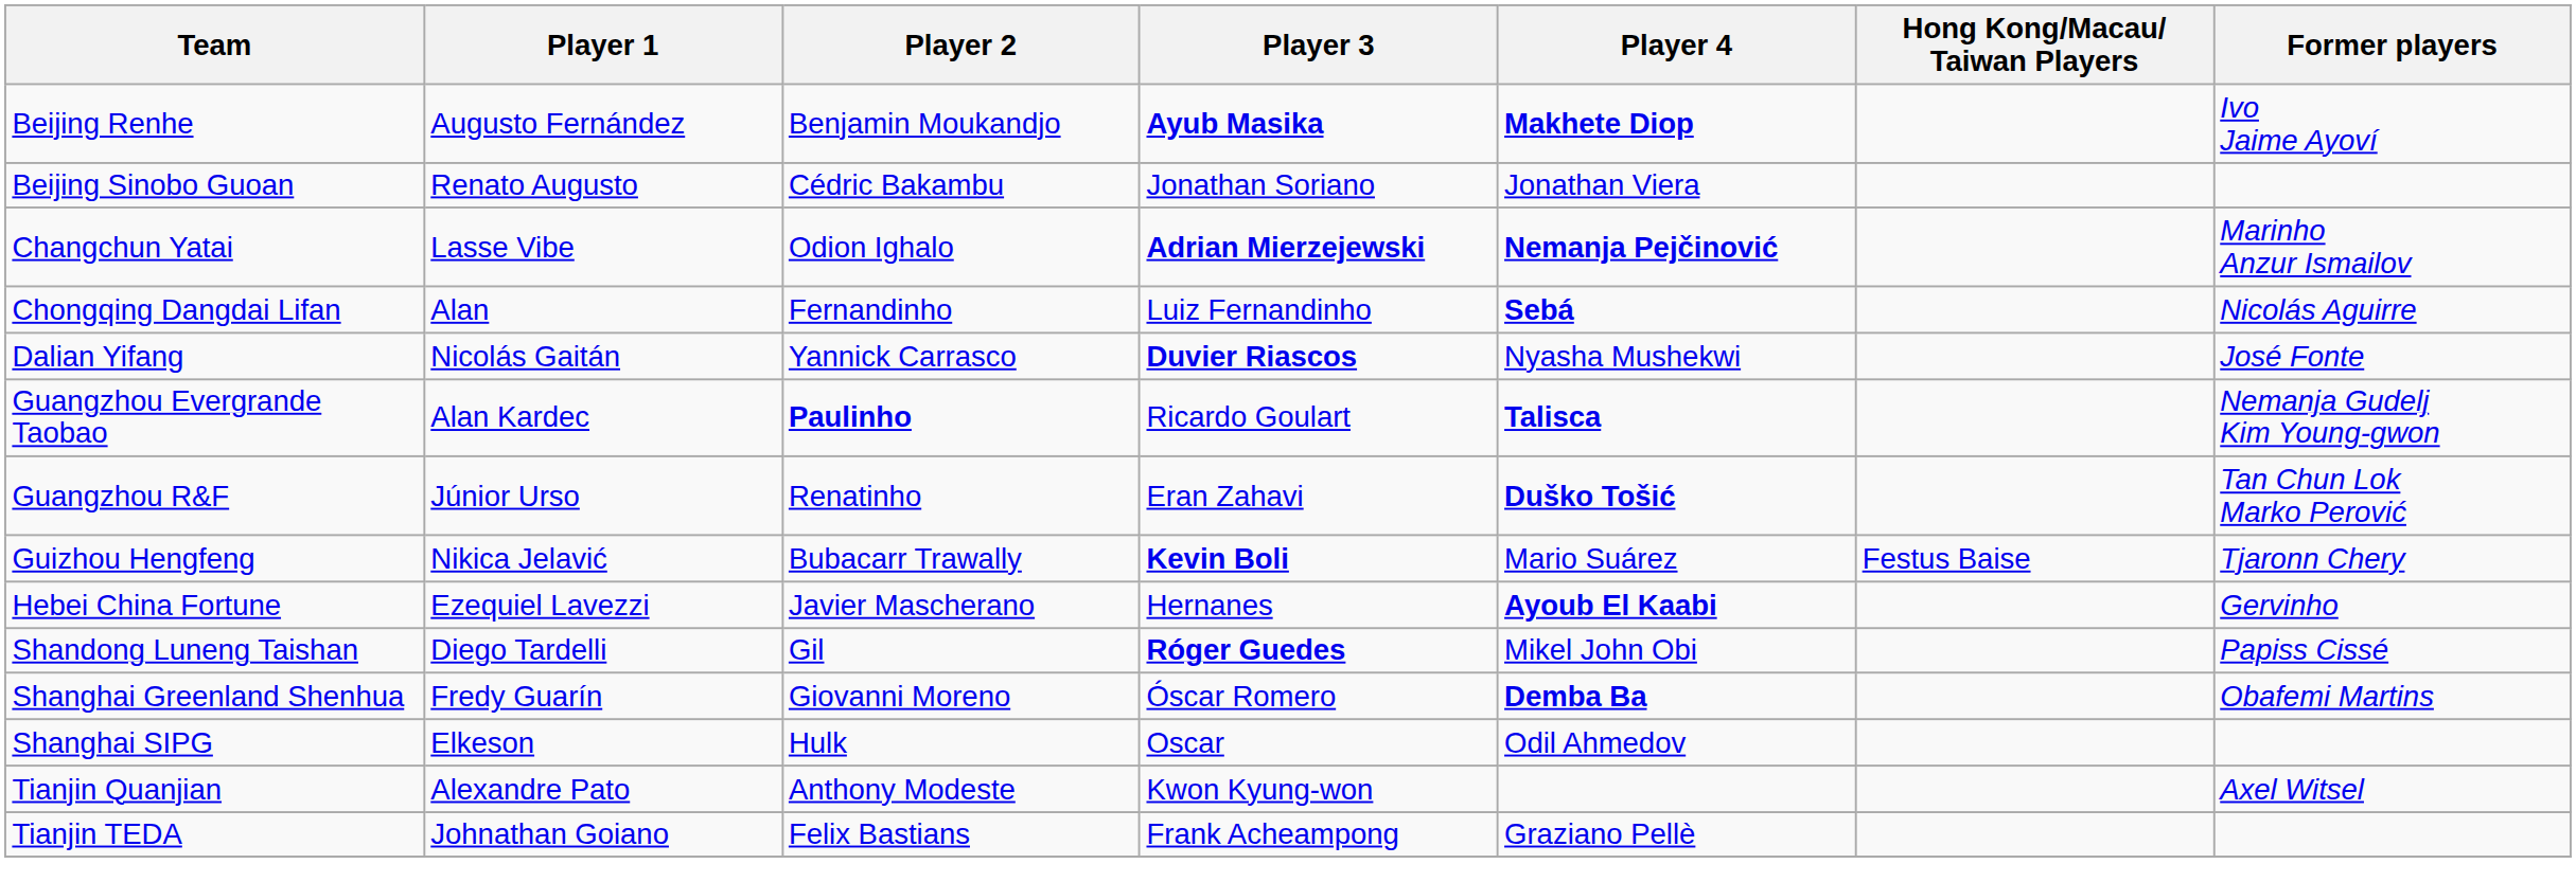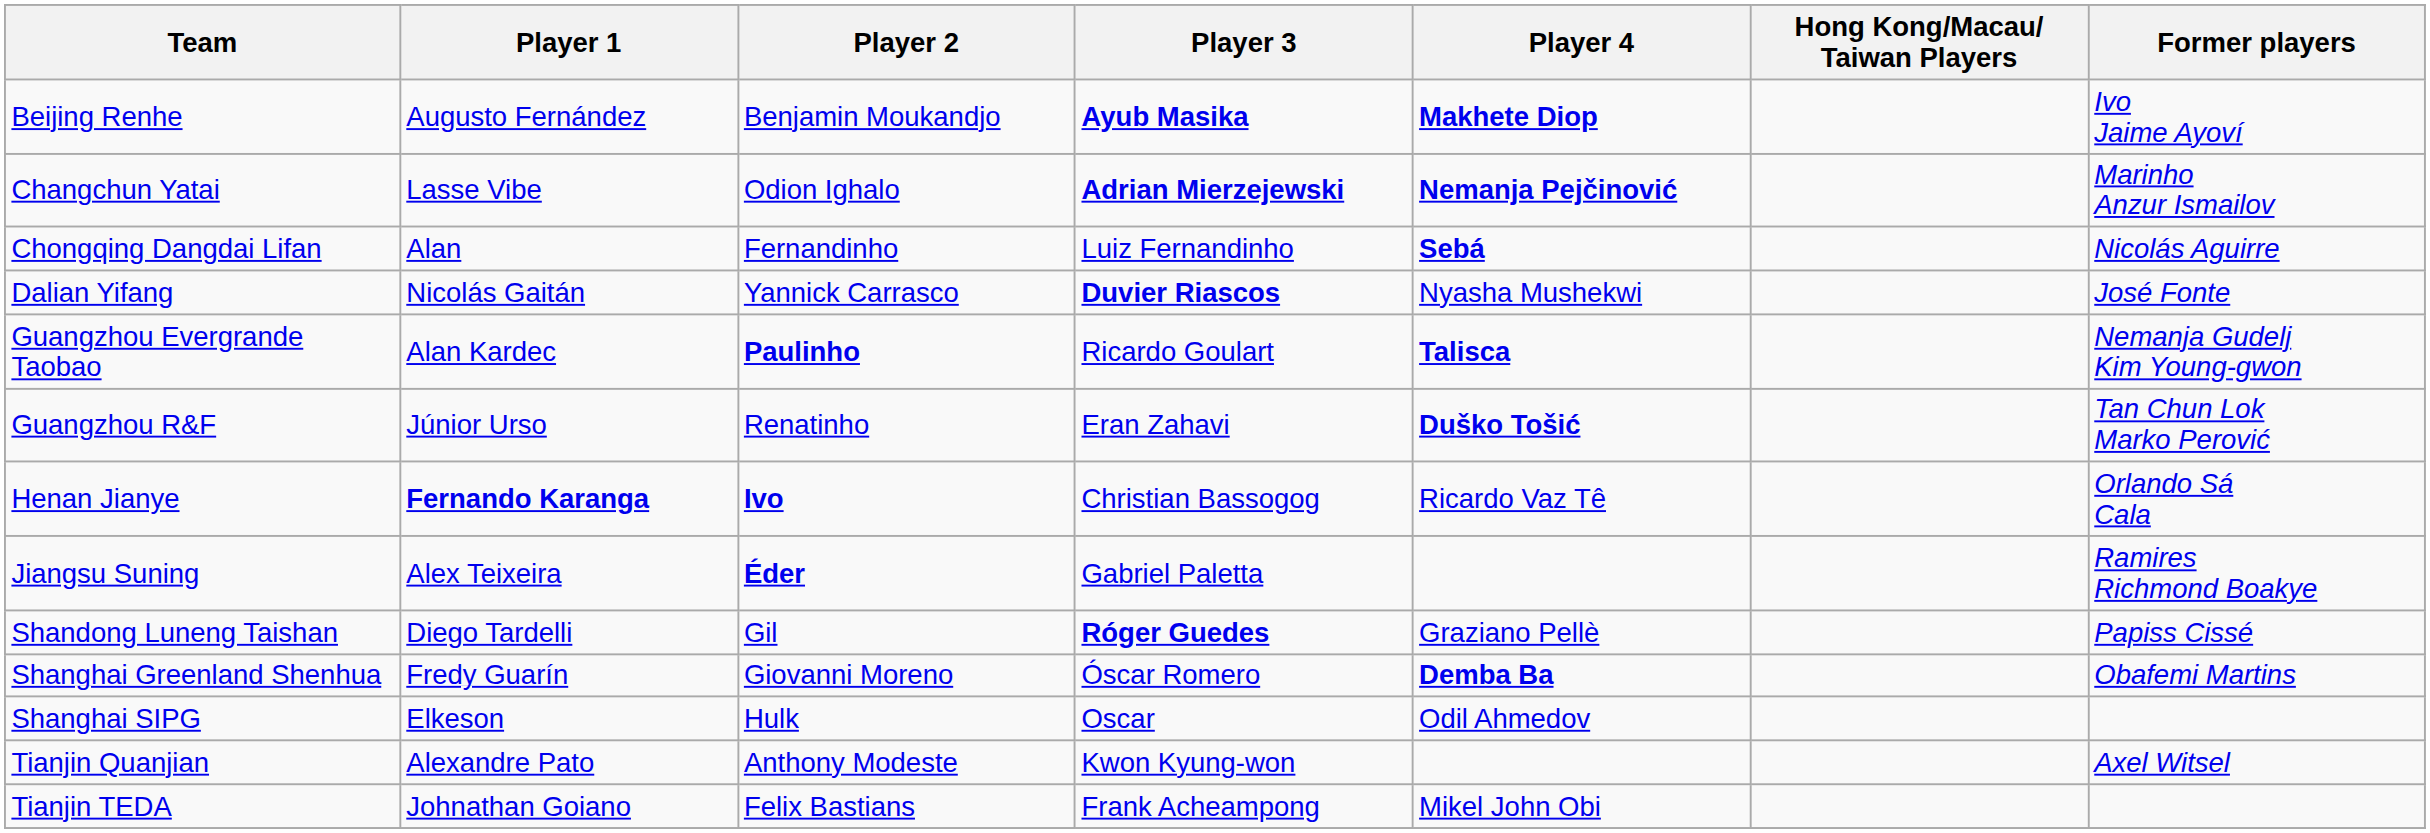 <table class="wikitable" style="font-size:90%;">
 <tr>
 <th width="200">Team</th>
 <th width="170">Player 1</th>
 <th width="170">Player 2</th>
 <th width="170">Player 3</th>
 <th width="170">Player 4</th>
 <th width="170">Hong Kong/Macau/<br>Taiwan Players</th>
 <th width="170">Former players</th>
 </tr>
 <tr>
 <td><a href='#'>Beijing Renhe</a></td>
 <td> <a href='#'>Augusto Fernández</a></td>
 <td> <a href='#'>Benjamin Moukandjo</a></td>
 <td> <strong><a href='#'>Ayub Masika</a></strong></td>
 <td> <strong><a href='#'>Makhete Diop</a></strong></td>
 <td></td>
 <td> <em><a href='#'>Ivo</a></em><br>  <em><a href='#'>Jaime Ayoví</a></em></td>
-</tr>
-<tr>
-<td><a href='#'>Beijing Sinobo Guoan</a></td>
-<td> <a href='#'>Renato Augusto</a></td>
-<td> <a href='#'>Cédric Bakambu</a></td>
-<td> <a href='#'>Jonathan Soriano</a></td>
-<td> <a href='#'>Jonathan Viera</a></td>
-<td></td>
-<td></td>
 </tr>
 <tr>
 <td><a href='#'>Changchun Yatai</a></td>
 <td> <a href='#'>Lasse Vibe</a></td>
 <td> <a href='#'>Odion Ighalo</a></td>
 <td> <strong><a href='#'>Adrian Mierzejewski</a></strong></td>
 <td> <strong><a href='#'>Nemanja Pejčinović</a></strong></td>
 <td></td>
 <td> <em><a href='#'>Marinho</a></em><br>  <em><a href='#'>Anzur Ismailov</a></em></td>
 </tr>
 <tr>
 <td><a href='#'>Chongqing Dangdai Lifan</a></td>
 <td> <a href='#'>Alan</a></td>
 <td> <a href='#'>Fernandinho</a></td>
 <td> <a href='#'>Luiz Fernandinho</a></td>
 <td> <strong><a href='#'>Sebá</a></strong></td>
 <td></td>
 <td> <em><a href='#'>Nicolás Aguirre</a></em></td>
 </tr>
 <tr>
 <td><a href='#'>Dalian Yifang</a></td>
 <td> <a href='#'>Nicolás Gaitán</a></td>
 <td> <a href='#'>Yannick Carrasco</a></td>
 <td> <strong><a href='#'>Duvier Riascos</a></strong></td>
 <td> <a href='#'>Nyasha Mushekwi</a></td>
 <td></td>
 <td> <em><a href='#'>José Fonte</a></em></td>
 </tr>
 <tr>
 <td><a href='#'>Guangzhou Evergrande Taobao</a></td>
 <td> <a href='#'>Alan Kardec</a></td>
 <td> <strong><a href='#'>Paulinho</a></strong></td>
 <td> <a href='#'>Ricardo Goulart</a></td>
 <td> <strong><a href='#'>Talisca</a></strong></td>
 <td></td>
 <td> <em><a href='#'>Nemanja Gudelj</a></em><br>  <em><a href='#'>Kim Young-gwon</a></em></td>
 </tr>
 <tr>
 <td><a href='#'>Guangzhou R&F</a></td>
 <td> <a href='#'>Júnior Urso</a></td>
 <td> <a href='#'>Renatinho</a></td>
 <td> <a href='#'>Eran Zahavi</a></td>
 <td> <strong><a href='#'>Duško Tošić</a></strong></td>
 <td></td>
 <td> <em><a href='#'>Tan Chun Lok</a></em><br>  <em><a href='#'>Marko Perović</a></em></td>
 </tr>
 <tr>
-<td><a href='#'>Guizhou Hengfeng</a></td>
-<td> <a href='#'>Nikica Jelavić</a></td>
-<td> <a href='#'>Bubacarr Trawally</a></td>
-<td> <strong><a href='#'>Kevin Boli</a></strong></td>
-<td> <a href='#'>Mario Suárez</a></td>
-<td> <a href='#'>Festus Baise</a> </td>
-<td> <em><a href='#'>Tjaronn Chery</a></em></td>
+<td><a href='#'>Henan Jianye</a></td>
+<td> <strong><a href='#'>Fernando Karanga</a></strong></td>
+<td> <strong><a href='#'>Ivo</a></strong></td>
+<td> <a href='#'>Christian Bassogog</a></td>
+<td> <a href='#'>Ricardo Vaz Tê</a></td>
+<td></td>
+<td> <em><a href='#'>Orlando Sá</a></em><br>  <em><a href='#'>Cala</a></em></td>
 </tr>
 <tr>
-<td><a href='#'>Hebei China Fortune</a></td>
-<td> <a href='#'>Ezequiel Lavezzi</a></td>
-<td> <a href='#'>Javier Mascherano</a></td>
-<td> <a href='#'>Hernanes</a></td>
-<td> <strong><a href='#'>Ayoub El Kaabi</a></strong></td>
+<td><a href='#'>Jiangsu Suning</a></td>
+<td> <a href='#'>Alex Teixeira</a></td>
+<td> <strong><a href='#'>Éder</a></strong></td>
+<td> <a href='#'>Gabriel Paletta</a></td>
 <td></td>
-<td> <em><a href='#'>Gervinho</a></em></td>
+<td></td>
+<td> <em><a href='#'>Ramires</a></em><br>  <em><a href='#'>Richmond Boakye</a></em></td>
 </tr>
 <tr>
 <td><a href='#'>Shandong Luneng Taishan</a></td>
 <td> <a href='#'>Diego Tardelli</a></td>
 <td> <a href='#'>Gil</a></td>
 <td> <strong><a href='#'>Róger Guedes</a></strong></td>
-<td> <a href='#'>Mikel John Obi</a></td>
+<td> <a href='#'>Graziano Pellè</a></td>
 <td></td>
 <td> <em><a href='#'>Papiss Cissé</a></em></td>
 </tr>
 <tr>
 <td><a href='#'>Shanghai Greenland Shenhua</a></td>
 <td> <a href='#'>Fredy Guarín</a></td>
 <td> <a href='#'>Giovanni Moreno</a></td>
 <td> <a href='#'>Óscar Romero</a></td>
 <td> <strong><a href='#'>Demba Ba</a></strong></td>
 <td></td>
 <td> <em><a href='#'>Obafemi Martins</a></em></td>
 </tr>
 <tr>
 <td><a href='#'>Shanghai SIPG</a></td>
 <td> <a href='#'>Elkeson</a></td>
 <td> <a href='#'>Hulk</a></td>
 <td> <a href='#'>Oscar</a></td>
 <td> <a href='#'>Odil Ahmedov</a></td>
 <td></td>
 <td></td>
 </tr>
 <tr>
 <td><a href='#'>Tianjin Quanjian</a></td>
 <td> <a href='#'>Alexandre Pato</a></td>
 <td> <a href='#'>Anthony Modeste</a></td>
 <td> <a href='#'>Kwon Kyung-won</a></td>
 <td></td>
 <td></td>
 <td> <em><a href='#'>Axel Witsel</a></em></td>
 </tr>
 <tr>
 <td><a href='#'>Tianjin TEDA</a></td>
 <td> <a href='#'>Johnathan Goiano</a></td>
 <td> <a href='#'>Felix Bastians</a></td>
 <td> <a href='#'>Frank Acheampong</a></td>
-<td> <a href='#'>Graziano Pellè</a></td>
+<td> <a href='#'>Mikel John Obi</a></td>
 <td></td>
 <td></td>
 </tr>
 <tr>
 </tr>
 </table>
